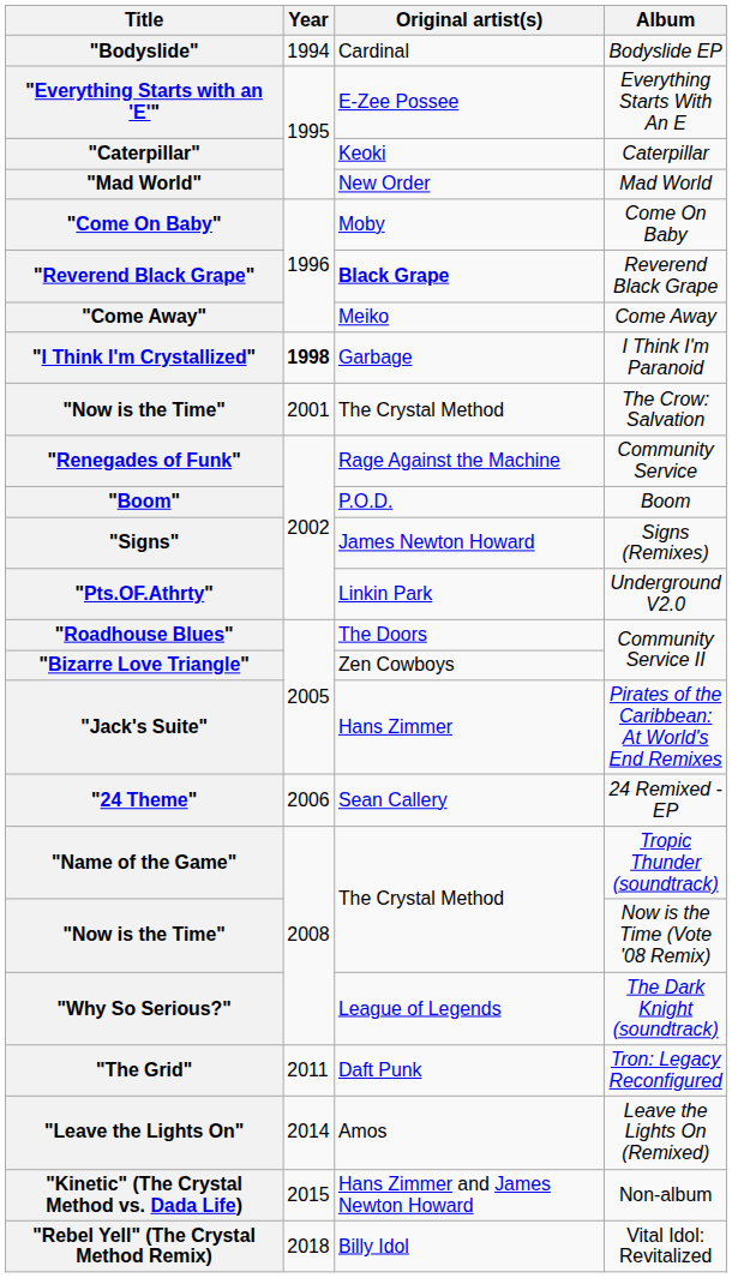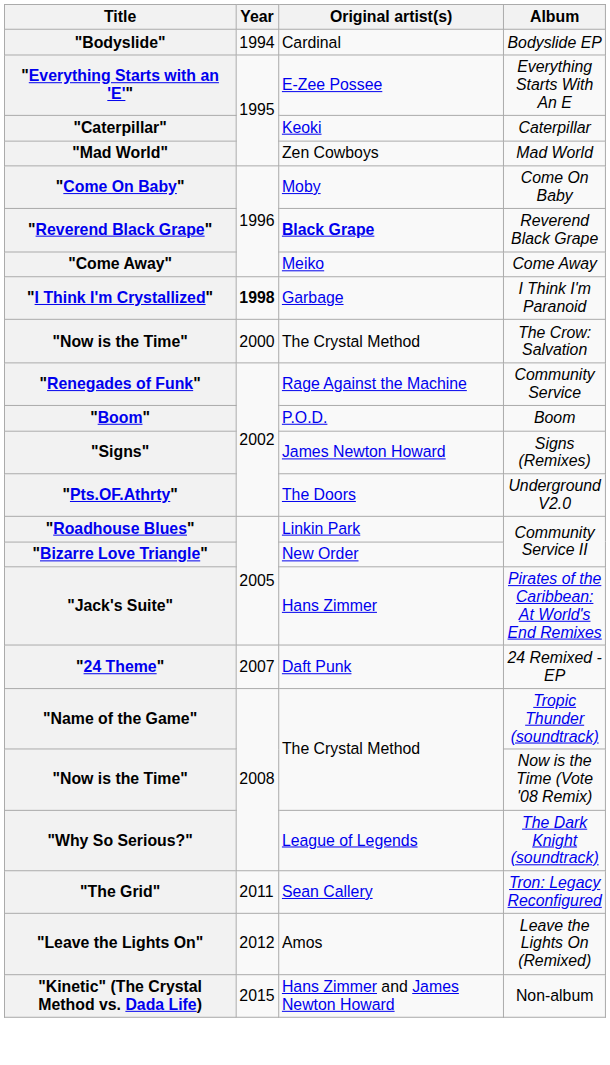 <table class="wikitable plainrowheaders">
 <tr>
 <th style="width:15em;">Title</th>
 <th>Year</th>
 <th style="width:15em;">Original artist(s)</th>
 <th>Album</th>
 </tr>
 <tr>
 <th scope="row">"Bodyslide"</th>
 <td>1994</td>
 <td>Cardinal</td>
 <td style="text-align:center;"><em>Bodyslide EP</em></td>
 </tr>
 <tr>
 <th scope="row">"<a href='#'>Everything Starts with an 'E'</a>"</th>
 <td rowspan="3">1995</td>
 <td><a href='#'>E-Zee Possee</a></td>
 <td style="text-align:center;"><em>Everything Starts With An E</em></td>
 </tr>
 <tr>
 <th scope="row">"Caterpillar"</th>
 <td><a href='#'>Keoki</a></td>
 <td style="text-align:center;"><em>Caterpillar</em></td>
 </tr>
 <tr>
 <th scope="row">"Mad World"</th>
-<td><a href='#'>New Order</a></td>
+<td>Zen Cowboys</td>
 <td style="text-align:center;"><em>Mad World</em></td>
 </tr>
 <tr>
 <th scope="row">"<a href='#'>Come On Baby</a>"</th>
 <td rowspan="3">1996</td>
 <td><a href='#'>Moby</a></td>
 <td style="text-align:center;"><em>Come On Baby</em></td>
 </tr>
 <tr>
 <th scope="row">"<a href='#'>Reverend Black Grape</a>"</th>
 <td><strong><a href='#'>Black Grape</a></strong></td>
 <td style="text-align:center;"><em>Reverend Black Grape</em></td>
 </tr>
 <tr>
 <th scope="row">"Come Away"</th>
 <td><a href='#'>Meiko</a></td>
 <td style="text-align:center;"><em>Come Away</em></td>
 </tr>
 <tr>
 <th scope="row">"<a href='#'>I Think I'm Crystallized</a>"</th>
 <td><strong>1998</strong></td>
 <td><a href='#'>Garbage</a></td>
 <td style="text-align:center;"><em>I Think I'm Paranoid</em></td>
 </tr>
 <tr>
 <th scope="row">"Now is the Time"</th>
-<td>2001</td>
+<td>2000</td>
 <td>The Crystal Method</td>
 <td style="text-align:center;"><em>The Crow: Salvation</em></td>
 </tr>
 <tr>
 <th scope="row">"<a href='#'>Renegades of Funk</a>"</th>
 <td rowspan="4">2002</td>
 <td><a href='#'>Rage Against the Machine</a></td>
 <td style="text-align:center;"><em>Community Service</em></td>
 </tr>
 <tr>
 <th scope="row">"<a href='#'>Boom</a>"</th>
 <td><a href='#'>P.O.D.</a></td>
 <td style="text-align:center;"><em>Boom</em></td>
 </tr>
 <tr>
 <th scope="row">"Signs"</th>
 <td><a href='#'>James Newton Howard</a></td>
 <td style="text-align:center;"><em>Signs (Remixes)</em></td>
 </tr>
 <tr>
 <th scope="row">"<a href='#'>Pts.OF.Athrty</a>"</th>
-<td><a href='#'>Linkin Park</a></td>
+<td><a href='#'>The Doors</a></td>
 <td style="text-align:center;"><em>Underground V2.0</em></td>
 </tr>
 <tr>
 <th scope="row">"<a href='#'>Roadhouse Blues</a>"</th>
 <td rowspan="3">2005</td>
-<td><a href='#'>The Doors</a></td>
+<td><a href='#'>Linkin Park</a></td>
 <td rowspan="2" style="text-align:center;"><em>Community Service II</em></td>
 </tr>
 <tr>
 <th scope="row">"<a href='#'>Bizarre Love Triangle</a>"</th>
-<td>Zen Cowboys</td>
+<td><a href='#'>New Order</a></td>
 </tr>
 <tr>
 <th scope="row">"Jack's Suite"</th>
 <td><a href='#'>Hans Zimmer</a></td>
 <td style="text-align:center;"><em><a href='#'>Pirates of the Caribbean: At World's End Remixes</a></em></td>
 </tr>
 <tr>
 <th scope="row">"<a href='#'>24 Theme</a>"</th>
-<td>2006</td>
-<td><a href='#'>Sean Callery</a></td>
+<td>2007</td>
+<td><a href='#'>Daft Punk</a></td>
 <td style="text-align:center;"><em>24 Remixed - EP</em></td>
 </tr>
 <tr>
 <th scope="row">"Name of the Game"</th>
 <td rowspan="3">2008</td>
 <td rowspan="2">The Crystal Method</td>
 <td style="text-align:center;"><em><a href='#'>Tropic Thunder (soundtrack)</a></em></td>
 </tr>
 <tr>
 <th scope="row">"Now is the Time"</th>
 <td style="text-align:center;"><em>Now is the Time (Vote '08 Remix)</em></td>
 </tr>
 <tr>
 <th scope="row">"Why So Serious?"</th>
 <td><a href='#'>League of Legends</a></td>
 <td style="text-align:center;"><em><a href='#'>The Dark Knight (soundtrack)</a></em></td>
 </tr>
 <tr>
 <th scope="row">"The Grid"</th>
 <td>2011</td>
-<td><a href='#'>Daft Punk</a></td>
+<td><a href='#'>Sean Callery</a></td>
 <td style="text-align:center;"><em><a href='#'>Tron: Legacy Reconfigured</a></em></td>
 </tr>
 <tr>
 <th scope="row">"Leave the Lights On"</th>
-<td>2014</td>
+<td>2012</td>
 <td>Amos</td>
 <td style="text-align:center;"><em>Leave the Lights On (Remixed)</em></td>
 </tr>
 <tr>
 <th scope="row">"Kinetic" (The Crystal Method vs. <a href='#'>Dada Life</a>)</th>
 <td>2015</td>
 <td><a href='#'>Hans Zimmer</a> and <a href='#'>James Newton Howard</a></td>
 <td style="text-align:center;">Non-album</td>
 </tr>
-<tr>
-<th scope="row">"Rebel Yell" (The Crystal Method Remix)</th>
-<td>2018</td>
-<td><a href='#'>Billy Idol</a></td>
-<td style="text-align:center;">Vital Idol: Revitalized</td>
-</tr>
 </table>
